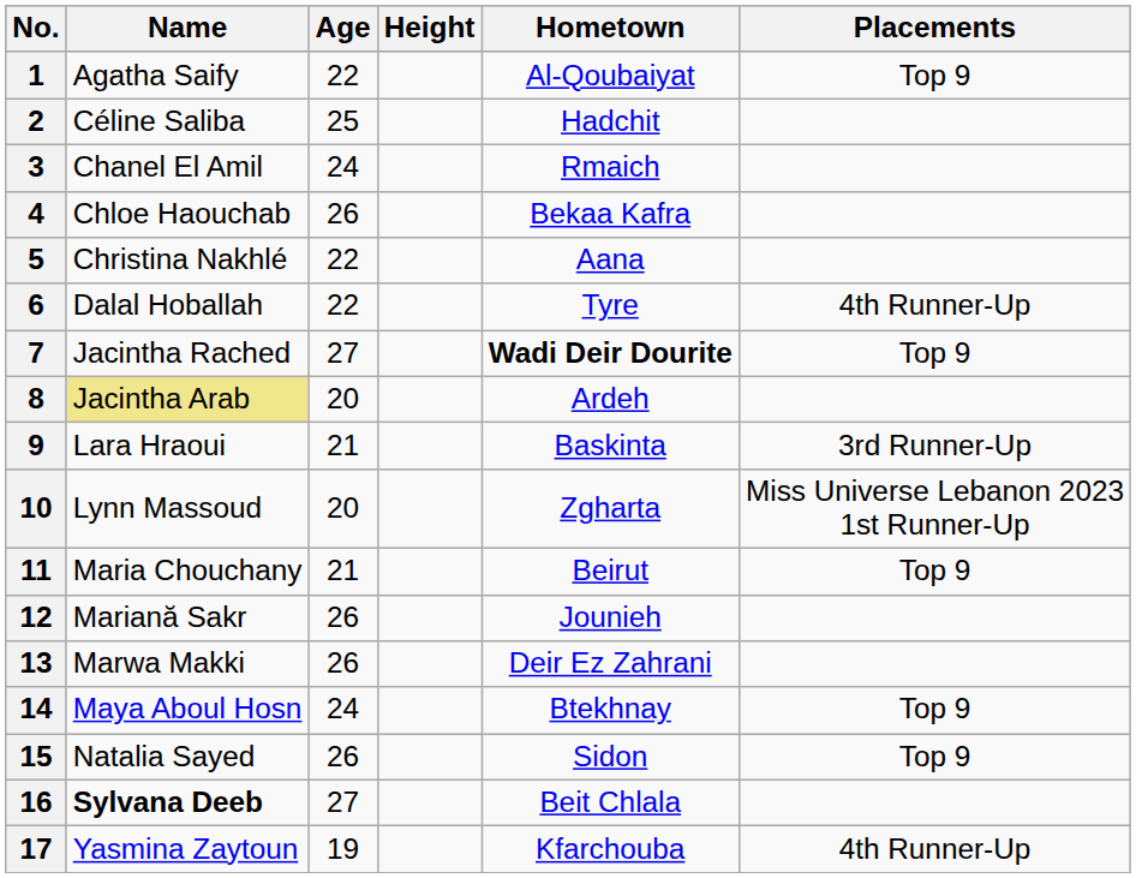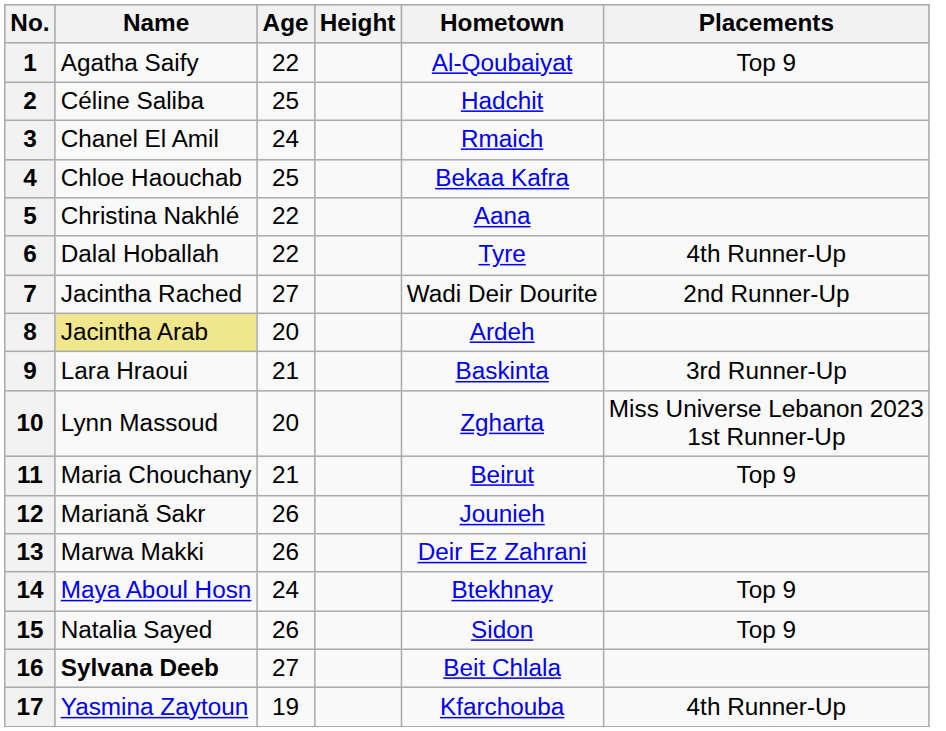 <table class="sortable wikitable">
 <tr style="background:#ccc;">
 <th>No.</th>
 <th>Name</th>
 <th>Age</th>
 <th>Height</th>
 <th>Hometown</th>
 <th>Placements</th>
 </tr>
 <tr>
 <th>1</th>
 <td>Agatha Saify</td>
 <td align=center>22</td>
 <td align=center></td>
 <td align=center><a href='#'>Al-Qoubaiyat</a></td>
 <td align=center>Top 9</td>
 </tr>
 <tr>
 <th>2</th>
 <td>Céline Saliba</td>
 <td align=center>25</td>
 <td align=center></td>
 <td align=center><a href='#'>Hadchit</a></td>
 <td align=center></td>
 </tr>
 <tr>
 <th>3</th>
 <td>Chanel El Amil</td>
 <td align=center>24</td>
 <td align=center></td>
 <td align=center><a href='#'>Rmaich</a></td>
 <td align=center></td>
 </tr>
 <tr>
 <th>4</th>
 <td>Chloe Haouchab</td>
-<td align=center>26</td>
+<td align=center>25</td>
 <td align=center></td>
 <td align=center><a href='#'>Bekaa Kafra</a></td>
 <td align=center></td>
 </tr>
 <tr>
 <th>5</th>
 <td>Christina Nakhlé</td>
 <td align=center>22</td>
 <td align=center></td>
 <td align=center><a href='#'>Aana</a></td>
 <td align=center></td>
 </tr>
 <tr>
 <th>6</th>
 <td>Dalal Hoballah</td>
 <td align=center>22</td>
 <td align=center></td>
 <td align=center><a href='#'>Tyre</a></td>
 <td align=center>4th Runner-Up</td>
 </tr>
 <tr>
 <th>7</th>
 <td>Jacintha Rached</td>
 <td align=center>27</td>
 <td align=center></td>
-<td align=center><strong>Wadi Deir Dourite</strong></td>
-<td align=center>Top 9</td>
+<td align=center>Wadi Deir Dourite</td>
+<td align=center>2nd Runner-Up</td>
 </tr>
 <tr>
 <th>8</th>
 <td style="background: khaki;">Jacintha Arab</td>
 <td align=center>20</td>
 <td align=center></td>
 <td align=center><a href='#'>Ardeh</a></td>
 <td align=center></td>
 </tr>
 <tr>
 <th>9</th>
 <td>Lara Hraoui</td>
 <td align=center>21</td>
 <td align=center></td>
 <td align=center><a href='#'>Baskinta</a></td>
 <td align=center>3rd Runner-Up</td>
 </tr>
 <tr>
 <th>10</th>
 <td>Lynn Massoud</td>
 <td align=center>20</td>
 <td align=center></td>
 <td align=center><a href='#'>Zgharta</a></td>
 <td align=center>Miss Universe Lebanon 2023<br>1st Runner-Up</td>
 </tr>
 <tr>
 <th>11</th>
 <td>Maria Chouchany</td>
 <td align=center>21</td>
 <td align=center></td>
 <td align=center><a href='#'>Beirut</a></td>
 <td align=center>Top 9</td>
 </tr>
 <tr>
 <th>12</th>
 <td>Mariană Sakr</td>
 <td align=center>26</td>
 <td align=center></td>
 <td align=center><a href='#'>Jounieh</a></td>
 <td align=center></td>
 </tr>
 <tr>
 <th>13</th>
 <td>Marwa Makki</td>
 <td align=center>26</td>
 <td align=center></td>
 <td align=center><a href='#'>Deir Ez Zahrani</a></td>
 <td align=center></td>
 </tr>
 <tr>
 <th>14</th>
 <td><a href='#'>Maya Aboul Hosn</a></td>
 <td align=center>24</td>
 <td align=center></td>
 <td align=center><a href='#'>Btekhnay</a></td>
 <td align=center>Top 9</td>
 </tr>
 <tr>
 <th>15</th>
 <td>Natalia Sayed</td>
 <td align=center>26</td>
 <td align=center></td>
 <td align=center><a href='#'>Sidon</a></td>
 <td align=center>Top 9</td>
 </tr>
 <tr>
 <th>16</th>
 <td><strong>Sylvana Deeb</strong></td>
 <td align=center>27</td>
 <td align=center></td>
 <td align=center><a href='#'>Beit Chlala</a></td>
 <td align=center></td>
 </tr>
 <tr>
 <th>17</th>
 <td><a href='#'>Yasmina Zaytoun</a></td>
 <td align=center>19</td>
 <td align=center></td>
 <td align=center><a href='#'>Kfarchouba</a></td>
 <td align=center>4th Runner-Up</td>
 </tr>
 <tr>
 </tr>
 </table>
